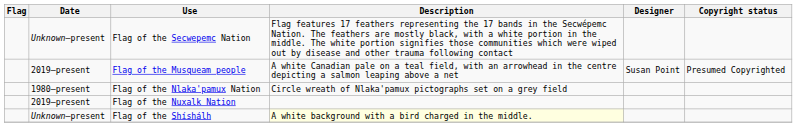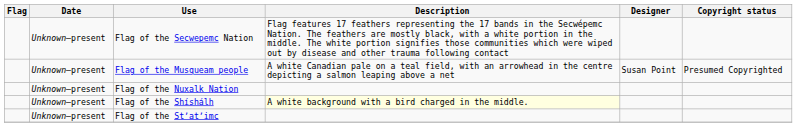 <table class="wikitable">
 <tr>
 <th scope="col">Flag</th>
 <th scope="col">Date</th>
 <th scope="col">Use</th>
 <th scope="col" style="width: 45%;">Description</th>
 <th scope="col">Designer</th>
 <th scope="col">Copyright status</th>
 </tr>
 <tr>
 <td></td>
 <td><em>Unknown</em>–present</td>
 <td>Flag of the <a href='#'>Secwepemc</a> Nation</td>
 <td>Flag features 17 feathers representing the 17 bands in the Secwépemc Nation. The feathers are mostly black, with a white portion in the middle. The white portion signifies those communities which were wiped out by disease and other trauma following contact</td>
 <td></td>
 <td></td>
 </tr>
 <tr>
 <td></td>
-<td>2019–present</td>
+<td><em>Unknown</em>–present</td>
 <td><a href='#'>Flag of the Musqueam people</a></td>
 <td>A white Canadian pale on a teal field, with an arrowhead in the centre depicting a salmon leaping above a net</td>
 <td>Susan Point</td>
 <td>Presumed Copyrighted</td>
 </tr>
 <tr>
 <td></td>
-<td>1980–present</td>
-<td>Flag of the <a href='#'>Nlaka'pamux</a> Nation</td>
-<td>Circle wreath of Nlaka'pamux pictographs set on a grey field</td>
-<td></td>
-<td></td>
-</tr>
-<tr>
-<td></td>
-<td>2019–present</td>
+<td><em>Unknown</em>–present</td>
 <td>Flag of the <a href='#'>Nuxalk Nation</a></td>
 <td></td>
 <td></td>
 <td></td>
 </tr>
 <tr>
 <td></td>
 <td><em>Unknown</em>–present</td>
 <td>Flag of the <a href='#'>Shíshálh</a></td>
 <td style="background: lightyellow;">A white background with a bird charged in the middle.</td>
 <td></td>
 <td></td>
 </tr>
 <tr>
+<td></td>
+<td><em>Unknown</em>–present</td>
+<td>Flag of the <a href='#'>Stʼatʼimc</a></td>
+<td></td>
+<td></td>
+<td></td>
+</tr>
+<tr>
 </tr>
 </table>
